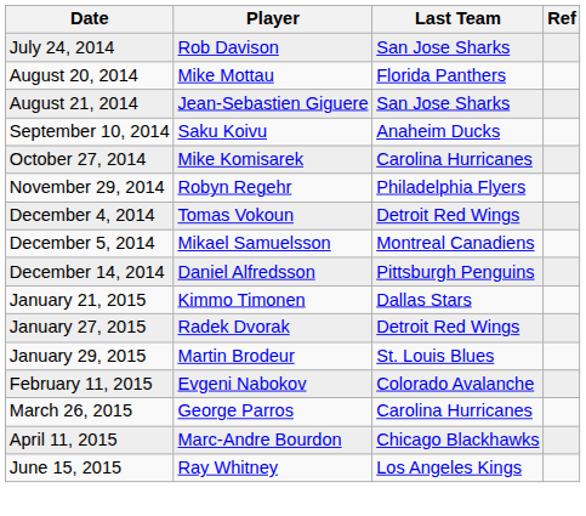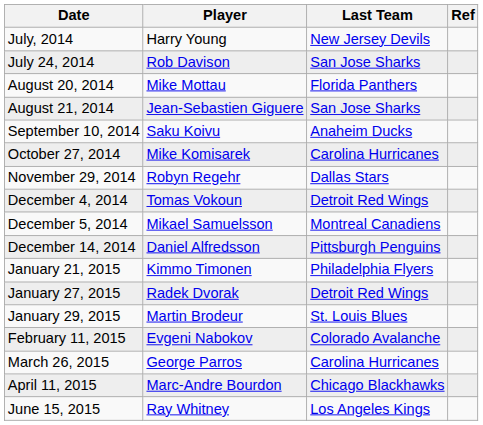 <table class="wikitable sortable" border="1">
 <tr>
 <th>Date</th>
 <th>Player</th>
 <th>Last Team</th>
 <th>Ref</th>
+</tr>
+<tr>
+<td>July, 2014</td>
+<td>Harry Young</td>
+<td><a href='#'>New Jersey Devils</a></td>
+<td></td>
 </tr>
 <tr bgcolor="eeeeee">
 <td>July 24, 2014</td>
 <td><a href='#'>Rob Davison</a></td>
 <td><a href='#'>San Jose Sharks</a></td>
 <td></td>
 </tr>
 <tr>
 <td>August 20, 2014</td>
 <td><a href='#'>Mike Mottau</a></td>
 <td><a href='#'>Florida Panthers</a></td>
 <td></td>
 </tr>
 <tr bgcolor="eeeeee">
 <td>August 21, 2014</td>
 <td><a href='#'>Jean-Sebastien Giguere</a></td>
 <td><a href='#'>San Jose Sharks</a></td>
 <td></td>
 </tr>
 <tr>
 <td>September 10, 2014</td>
 <td><a href='#'>Saku Koivu</a></td>
 <td><a href='#'>Anaheim Ducks</a></td>
 <td></td>
 </tr>
 <tr bgcolor="eeeeee">
 <td>October 27, 2014</td>
 <td><a href='#'>Mike Komisarek</a></td>
 <td><a href='#'>Carolina Hurricanes</a></td>
 <td></td>
 </tr>
 <tr>
 <td>November 29, 2014</td>
 <td><a href='#'>Robyn Regehr</a></td>
-<td><a href='#'>Philadelphia Flyers</a></td>
+<td><a href='#'>Dallas Stars</a></td>
 <td></td>
 </tr>
 <tr bgcolor="eeeeee">
 <td>December 4, 2014</td>
 <td><a href='#'>Tomas Vokoun</a></td>
 <td><a href='#'>Detroit Red Wings</a></td>
 <td></td>
 </tr>
 <tr>
 <td>December 5, 2014</td>
 <td><a href='#'>Mikael Samuelsson</a></td>
 <td><a href='#'>Montreal Canadiens</a></td>
 <td></td>
 </tr>
 <tr bgcolor="eeeeee">
 <td>December 14, 2014</td>
 <td><a href='#'>Daniel Alfredsson</a></td>
 <td><a href='#'>Pittsburgh Penguins</a></td>
 <td></td>
 </tr>
 <tr>
 <td>January 21, 2015</td>
 <td><a href='#'>Kimmo Timonen</a></td>
-<td><a href='#'>Dallas Stars</a></td>
+<td><a href='#'>Philadelphia Flyers</a></td>
 <td></td>
 </tr>
 <tr bgcolor="eeeeee">
 <td>January 27, 2015</td>
 <td><a href='#'>Radek Dvorak</a></td>
 <td><a href='#'>Detroit Red Wings</a></td>
 <td></td>
 </tr>
 <tr>
 <td>January 29, 2015</td>
 <td><a href='#'>Martin Brodeur</a></td>
 <td><a href='#'>St. Louis Blues</a></td>
 <td></td>
 </tr>
 <tr bgcolor="eeeeee">
 <td>February 11, 2015</td>
 <td><a href='#'>Evgeni Nabokov</a></td>
 <td><a href='#'>Colorado Avalanche</a></td>
 <td></td>
 </tr>
 <tr>
 <td>March 26, 2015</td>
 <td><a href='#'>George Parros</a></td>
 <td><a href='#'>Carolina Hurricanes</a></td>
 <td></td>
 </tr>
 <tr bgcolor="eeeeee">
 <td>April 11, 2015</td>
 <td><a href='#'>Marc-Andre Bourdon</a></td>
 <td><a href='#'>Chicago Blackhawks</a></td>
 <td></td>
 </tr>
 <tr>
 <td>June 15, 2015</td>
 <td><a href='#'>Ray Whitney</a></td>
 <td><a href='#'>Los Angeles Kings</a></td>
 <td><br></td>
 </tr>
 </table>
